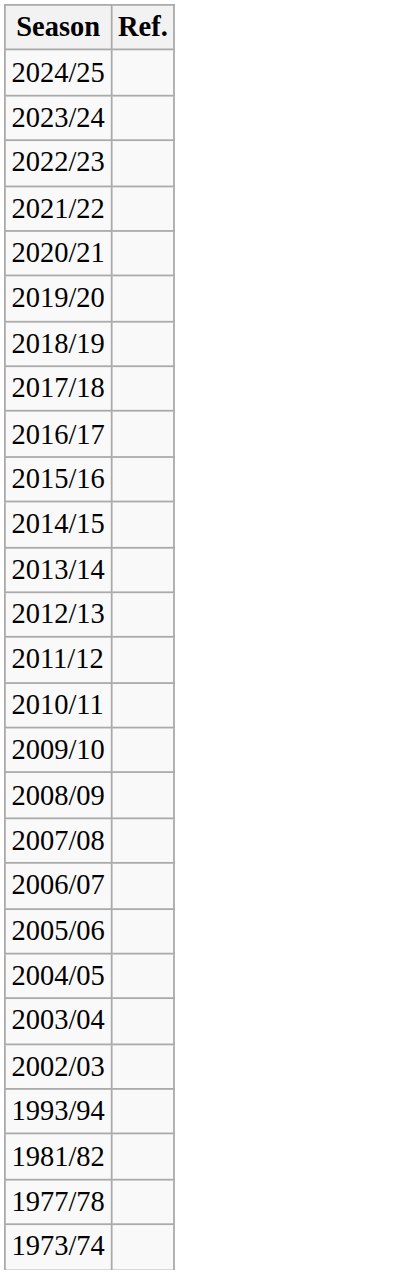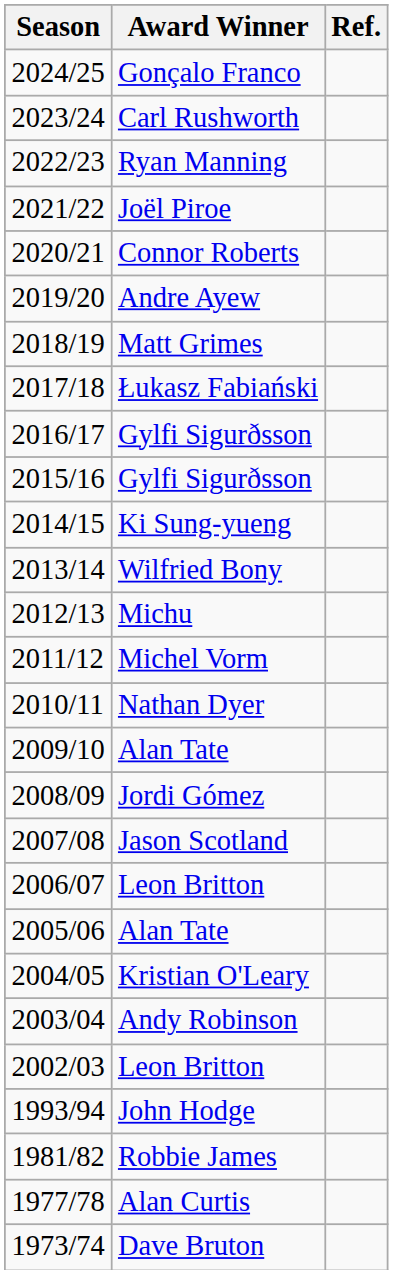 <table class="wikitable">
 <tr>
 <th>Season</th>
+<th>Award Winner</th>
 <th>Ref.</th>
 </tr>
 <tr>
 <td>2024/25</td>
+<td><a href='#'>Gonçalo Franco</a></td>
 <td></td>
 </tr>
 <tr>
 <td>2023/24</td>
+<td><a href='#'>Carl Rushworth</a></td>
 <td></td>
 </tr>
 <tr>
 <td>2022/23</td>
+<td><a href='#'>Ryan Manning</a></td>
 <td></td>
 </tr>
 <tr>
 <td>2021/22</td>
+<td><a href='#'>Joël Piroe</a></td>
 <td></td>
 </tr>
 <tr>
 <td>2020/21</td>
+<td><a href='#'>Connor Roberts</a></td>
 <td></td>
 </tr>
 <tr>
 <td>2019/20</td>
+<td><a href='#'>Andre Ayew</a></td>
 <td></td>
 </tr>
 <tr>
 <td>2018/19</td>
+<td><a href='#'>Matt Grimes</a></td>
 <td></td>
 </tr>
 <tr>
 <td>2017/18</td>
+<td><a href='#'>Łukasz Fabiański</a></td>
 <td></td>
 </tr>
 <tr>
 <td>2016/17</td>
+<td><a href='#'>Gylfi Sigurðsson</a></td>
 <td></td>
 </tr>
 <tr>
 <td>2015/16</td>
+<td><a href='#'>Gylfi Sigurðsson</a></td>
 <td></td>
 </tr>
 <tr>
 <td>2014/15</td>
+<td><a href='#'>Ki Sung-yueng</a></td>
 <td></td>
 </tr>
 <tr>
 <td>2013/14</td>
+<td><a href='#'>Wilfried Bony</a></td>
 <td></td>
 </tr>
 <tr>
 <td>2012/13</td>
+<td><a href='#'>Michu</a></td>
 <td></td>
 </tr>
 <tr>
 <td>2011/12</td>
+<td><a href='#'>Michel Vorm</a></td>
 <td></td>
 </tr>
 <tr>
 <td>2010/11</td>
+<td><a href='#'>Nathan Dyer</a></td>
 <td></td>
 </tr>
 <tr>
 <td>2009/10</td>
+<td><a href='#'>Alan Tate</a></td>
 <td></td>
 </tr>
 <tr>
 <td>2008/09</td>
+<td><a href='#'>Jordi Gómez</a></td>
 <td></td>
 </tr>
 <tr>
 <td>2007/08</td>
+<td><a href='#'>Jason Scotland</a></td>
 <td></td>
 </tr>
 <tr>
 <td>2006/07</td>
+<td><a href='#'>Leon Britton</a></td>
 <td></td>
 </tr>
 <tr>
 <td>2005/06</td>
+<td><a href='#'>Alan Tate</a></td>
 <td></td>
 </tr>
 <tr>
 <td>2004/05</td>
+<td><a href='#'>Kristian O'Leary</a></td>
 <td></td>
 </tr>
 <tr>
 <td>2003/04</td>
+<td><a href='#'>Andy Robinson</a></td>
 <td></td>
 </tr>
 <tr>
 <td>2002/03</td>
+<td><a href='#'>Leon Britton</a></td>
 <td></td>
 </tr>
 <tr>
 <td>1993/94</td>
+<td><a href='#'>John Hodge</a></td>
 <td></td>
 </tr>
 <tr>
 <td>1981/82</td>
+<td><a href='#'>Robbie James</a></td>
 <td></td>
 </tr>
 <tr>
 <td>1977/78</td>
+<td><a href='#'>Alan Curtis</a></td>
 <td></td>
 </tr>
 <tr>
 <td>1973/74</td>
+<td><a href='#'>Dave Bruton</a></td>
 <td></td>
 </tr>
 </table>
